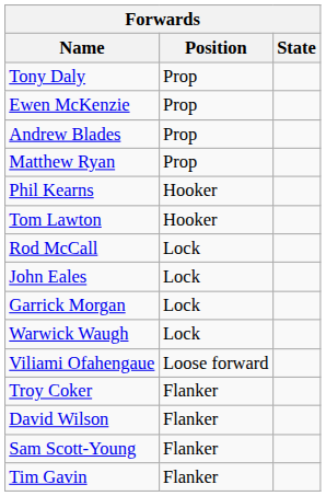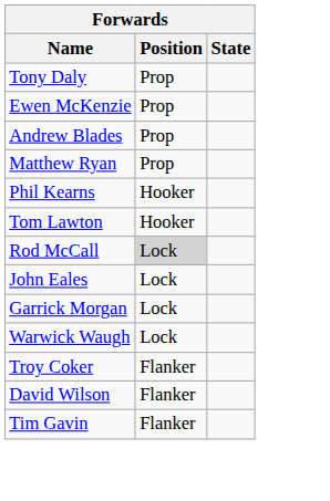 <table class="wikitable">
 <tr>
 <th colspan="3">Forwards</th>
 </tr>
 <tr>
 <th>Name</th>
 <th>Position</th>
 <th>State</th>
 </tr>
 <tr>
 <td><a href='#'>Tony Daly</a></td>
 <td>Prop</td>
 <td></td>
 </tr>
 <tr>
 <td><a href='#'>Ewen McKenzie</a></td>
 <td>Prop</td>
 <td></td>
 </tr>
 <tr>
 <td><a href='#'>Andrew Blades</a></td>
 <td>Prop</td>
 <td></td>
 </tr>
 <tr>
 <td><a href='#'>Matthew Ryan</a></td>
 <td>Prop</td>
 <td></td>
 </tr>
 <tr>
 <td><a href='#'>Phil Kearns</a></td>
 <td>Hooker</td>
 <td></td>
 </tr>
 <tr>
 <td><a href='#'>Tom Lawton</a></td>
 <td>Hooker</td>
 <td></td>
 </tr>
 <tr>
 <td><a href='#'>Rod McCall</a></td>
-<td>Lock</td>
+<td style="background: lightgrey;">Lock</td>
 <td></td>
 </tr>
 <tr>
 <td><a href='#'>John Eales</a></td>
 <td>Lock</td>
 <td></td>
 </tr>
 <tr>
 <td><a href='#'>Garrick Morgan</a></td>
 <td>Lock</td>
 <td></td>
 </tr>
 <tr>
 <td><a href='#'>Warwick Waugh</a></td>
 <td>Lock</td>
 <td></td>
 </tr>
 <tr>
-<td><a href='#'>Viliami Ofahengaue</a></td>
-<td>Loose forward</td>
-<td></td>
-</tr>
-<tr>
 <td><a href='#'>Troy Coker</a></td>
 <td>Flanker</td>
 <td></td>
 </tr>
 <tr>
 <td><a href='#'>David Wilson</a></td>
 <td>Flanker</td>
 <td></td>
 </tr>
 <tr>
-<td><a href='#'>Sam Scott-Young</a></td>
-<td>Flanker</td>
-<td></td>
-</tr>
-<tr>
 <td><a href='#'>Tim Gavin</a></td>
 <td>Flanker</td>
 <td></td>
 </tr>
 </table>
